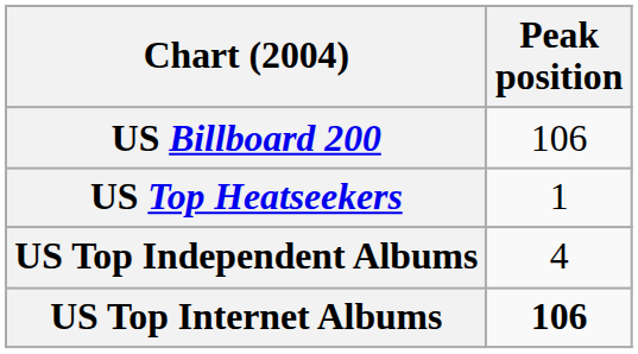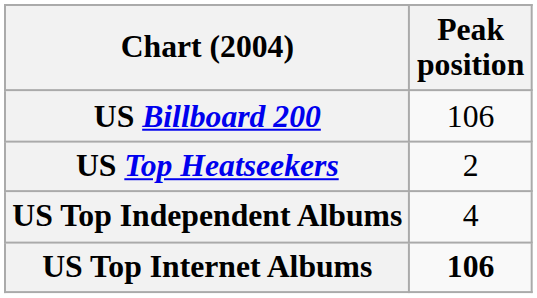 <table class="wikitable sortable plainrowheaders" style="text-align:center">
 <tr>
 <th scope="col">Chart (2004)</th>
 <th scope="col">Peak<br>position</th>
 </tr>
 <tr>
 <th scope="row">US <em><a href='#'>Billboard 200</a></em></th>
 <td>106</td>
 </tr>
 <tr>
 <th scope="row">US <em><a href='#'>Top Heatseekers</a></em></th>
-<td>1</td>
+<td>2</td>
 </tr>
 <tr>
 <th scope="row">US Top Independent Albums</th>
 <td>4</td>
 </tr>
 <tr>
 <th scope="row">US Top Internet Albums</th>
 <td><strong>106</strong></td>
 </tr>
 </table>
